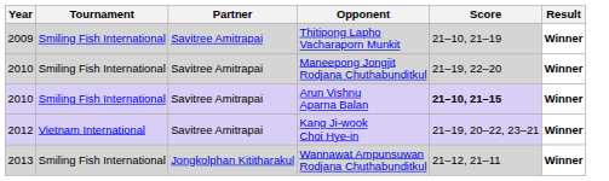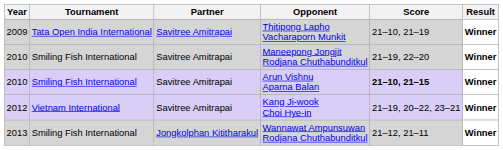 <table class="sortable wikitable" style="font-size: 90%;">
 <tr>
 <th>Year</th>
 <th>Tournament</th>
 <th>Partner</th>
 <th>Opponent</th>
 <th>Score</th>
 <th>Result</th>
 </tr>
 <tr style="background:#D5D5D5">
 <td align="center">2009</td>
-<td align="left"><a href='#'>Smiling Fish International</a></td>
+<td align="left"><a href='#'>Tata Open India International</a></td>
 <td align="left"> <a href='#'>Savitree Amitrapai</a></td>
 <td align="left"> <a href='#'>Thitipong Lapho</a> <br>  <a href='#'>Vacharaporn Munkit</a></td>
 <td align="left">21–10, 21–19</td>
 <td style="text-align:left; background:white"> <strong>Winner</strong></td>
 </tr>
 <tr style="background:#D5D5D5">
 <td align="center">2010</td>
 <td align="left">Smiling Fish International</td>
 <td align="left"> Savitree Amitrapai</td>
 <td align="left"> <a href='#'>Maneepong Jongjit</a> <br>  <a href='#'>Rodjana Chuthabunditkul</a></td>
 <td align="left">21–19, 22–20</td>
 <td style="text-align:left; background:white"> <strong>Winner</strong></td>
 </tr>
 <tr style="background:#D8CEF6">
 <td align="center">2010</td>
 <td align="left"><a href='#'>Smiling Fish International</a></td>
 <td align="left"> Savitree Amitrapai</td>
 <td align="left"> <a href='#'>Arun Vishnu</a> <br>  <a href='#'>Aparna Balan</a></td>
 <td align="left"><strong>21–10, 21–15</strong></td>
 <td style="text-align:left; background:white"> <strong>Winner</strong></td>
 </tr>
 <tr style="background:#D8CEF6">
 <td align="center">2012</td>
 <td align="left"><a href='#'>Vietnam International</a></td>
 <td align="left"> Savitree Amitrapai</td>
 <td align="left"> <a href='#'>Kang Ji-wook</a> <br>  <a href='#'>Choi Hye-in</a></td>
 <td align="left">21–19, 20–22, 23–21</td>
 <td style="text-align:left; background:white"> <strong>Winner</strong></td>
 </tr>
 <tr style="background:#D5D5D5">
 <td align="center">2013</td>
 <td align="left">Smiling Fish International</td>
 <td align="left"> <a href='#'>Jongkolphan Kititharakul</a></td>
 <td align="left"> <a href='#'>Wannawat Ampunsuwan</a> <br>  <a href='#'>Rodjana Chuthabunditkul</a></td>
 <td align="left">21–12, 21–11</td>
 <td style="text-align:left; background:white"> <strong>Winner</strong></td>
 </tr>
 </table>
